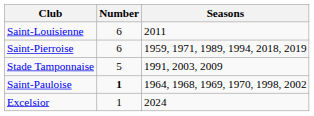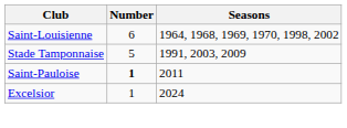 <table class="wikitable sortable">
 <tr>
 <th>Club</th>
 <th>Number</th>
 <th>Seasons</th>
 </tr>
 <tr>
 <td><a href='#'>Saint-Louisienne</a></td>
 <td style="text-align:center">6</td>
-<td>2011</td>
-</tr>
-<tr>
-<td><a href='#'>Saint-Pierroise</a></td>
-<td style="text-align:center">6</td>
-<td>1959, 1971, 1989, 1994, 2018, 2019</td>
+<td>1964, 1968, 1969, 1970, 1998, 2002</td>
 </tr>
 <tr>
 <td><a href='#'>Stade Tamponnaise</a></td>
 <td style="text-align:center">5</td>
 <td>1991, 2003, 2009</td>
 </tr>
 <tr>
 <td><a href='#'>Saint-Pauloise</a></td>
 <td style="text-align:center"><strong>1</strong></td>
-<td>1964, 1968, 1969, 1970, 1998, 2002</td>
+<td>2011</td>
 </tr>
 <tr>
 <td><a href='#'>Excelsior</a></td>
 <td style="text-align:center">1</td>
 <td>2024</td>
 </tr>
 </table>
